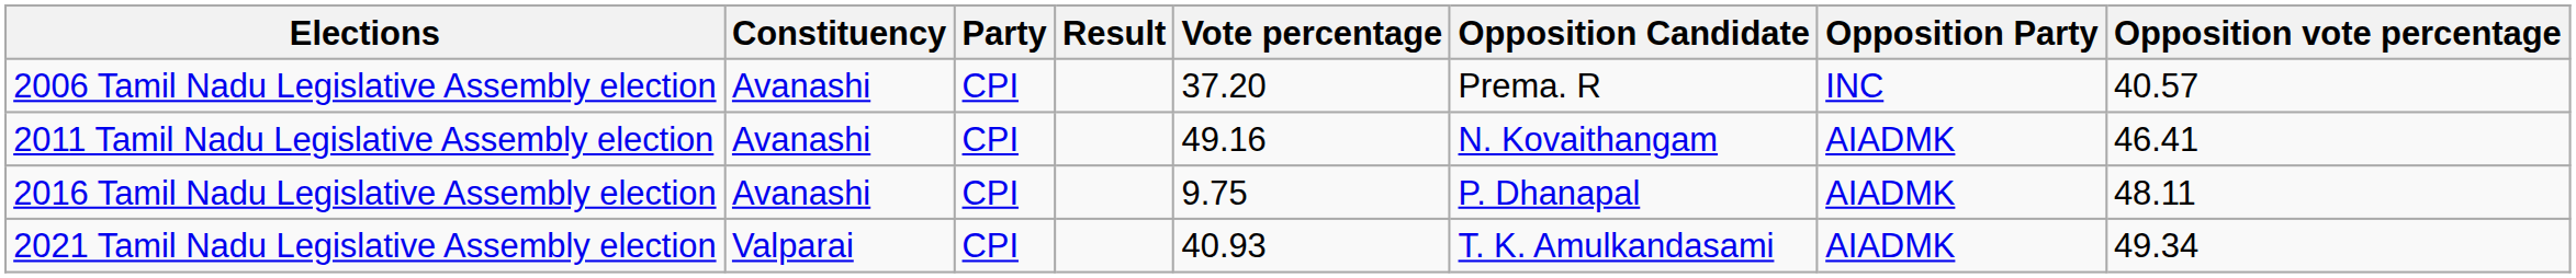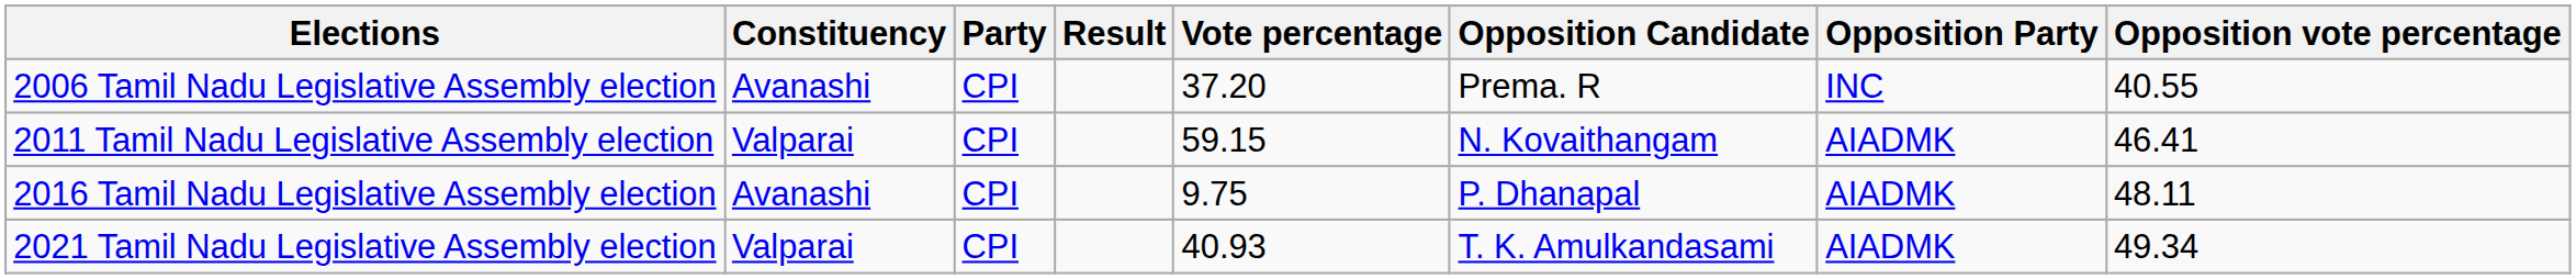 <table class="sortable wikitable"style="font-size: 95%">
 <tr>
 <th>Elections</th>
 <th>Constituency</th>
 <th>Party</th>
 <th>Result</th>
 <th>Vote percentage</th>
 <th>Opposition Candidate</th>
 <th>Opposition Party</th>
 <th>Opposition vote percentage</th>
 </tr>
 <tr>
 <td><a href='#'>2006 Tamil Nadu Legislative Assembly election</a></td>
 <td><a href='#'>Avanashi</a></td>
 <td><a href='#'>CPI</a></td>
 <td></td>
 <td>37.20</td>
 <td>Prema. R</td>
 <td><a href='#'>INC</a></td>
-<td>40.57</td>
+<td>40.55</td>
 </tr>
 <tr>
 <td><a href='#'>2011 Tamil Nadu Legislative Assembly election</a></td>
-<td><a href='#'>Avanashi</a></td>
+<td><a href='#'>Valparai</a></td>
 <td><a href='#'>CPI</a></td>
 <td></td>
-<td>49.16</td>
+<td>59.15</td>
 <td><a href='#'>N. Kovaithangam</a></td>
 <td><a href='#'>AIADMK</a></td>
 <td>46.41</td>
 </tr>
 <tr>
 <td><a href='#'>2016 Tamil Nadu Legislative Assembly election</a></td>
 <td><a href='#'>Avanashi</a></td>
 <td><a href='#'>CPI</a></td>
 <td></td>
 <td>9.75</td>
 <td><a href='#'>P. Dhanapal</a></td>
 <td><a href='#'>AIADMK</a></td>
 <td>48.11</td>
 </tr>
 <tr>
 <td><a href='#'>2021 Tamil Nadu Legislative Assembly election</a></td>
 <td><a href='#'>Valparai</a></td>
 <td><a href='#'>CPI</a></td>
 <td></td>
 <td>40.93</td>
 <td><a href='#'>T. K. Amulkandasami</a></td>
 <td><a href='#'>AIADMK</a></td>
 <td>49.34</td>
 </tr>
 </table>
